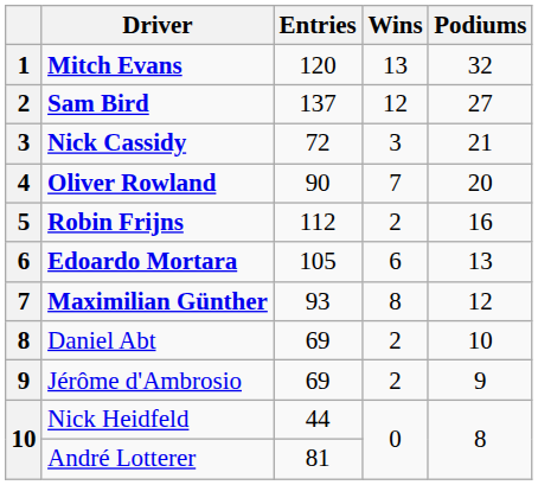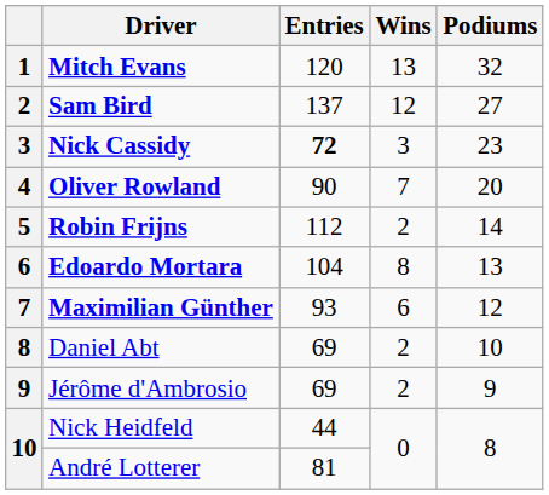 <table class="wikitable" style="text-align:center">
 <tr>
 <th></th>
 <th>Driver</th>
 <th>Entries</th>
 <th>Wins</th>
 <th>Podiums</th>
 </tr>
 <tr>
 <th>1</th>
 <td align="left"> <strong><a href='#'>Mitch Evans</a></strong></td>
 <td>120</td>
 <td>13</td>
 <td>32</td>
 </tr>
 <tr>
 <th>2</th>
 <td align=left> <strong><a href='#'>Sam Bird</a></strong></td>
 <td>137</td>
 <td>12</td>
 <td>27</td>
 </tr>
 <tr>
 <th>3</th>
 <td align="left"> <strong><a href='#'>Nick Cassidy</a></strong></td>
-<td>72</td>
+<td><strong>72</strong></td>
 <td>3</td>
-<td>21</td>
+<td>23</td>
 </tr>
 <tr>
 <th>4</th>
 <td align=left> <strong><a href='#'>Oliver Rowland</a></strong></td>
 <td>90</td>
 <td>7</td>
 <td>20</td>
 </tr>
 <tr>
 <th>5</th>
 <td align="left"> <strong><a href='#'>Robin Frijns</a></strong></td>
 <td>112</td>
 <td>2</td>
-<td>16</td>
+<td>14</td>
 </tr>
 <tr>
 <th>6</th>
 <td align=left> <strong><a href='#'>Edoardo Mortara</a></strong></td>
-<td>105</td>
-<td>6</td>
+<td>104</td>
+<td>8</td>
 <td>13</td>
 </tr>
 <tr>
 <th>7</th>
 <td align="left"> <strong><a href='#'>Maximilian Günther</a></strong></td>
 <td>93</td>
-<td>8</td>
+<td>6</td>
 <td>12</td>
 </tr>
 <tr>
 <th>8</th>
 <td align=left> <a href='#'>Daniel Abt</a></td>
 <td>69</td>
 <td>2</td>
 <td>10</td>
 </tr>
 <tr>
 <th>9</th>
 <td align=left> <a href='#'>Jérôme d'Ambrosio</a></td>
 <td>69</td>
 <td>2</td>
 <td>9</td>
 </tr>
 <tr>
 <th rowspan=2>10</th>
 <td align=left> <a href='#'>Nick Heidfeld</a></td>
 <td>44</td>
 <td rowspan=2>0</td>
 <td rowspan=2>8</td>
 </tr>
 <tr>
 <td align="left"> <a href='#'>André Lotterer</a></td>
 <td>81</td>
 </tr>
 </table>
